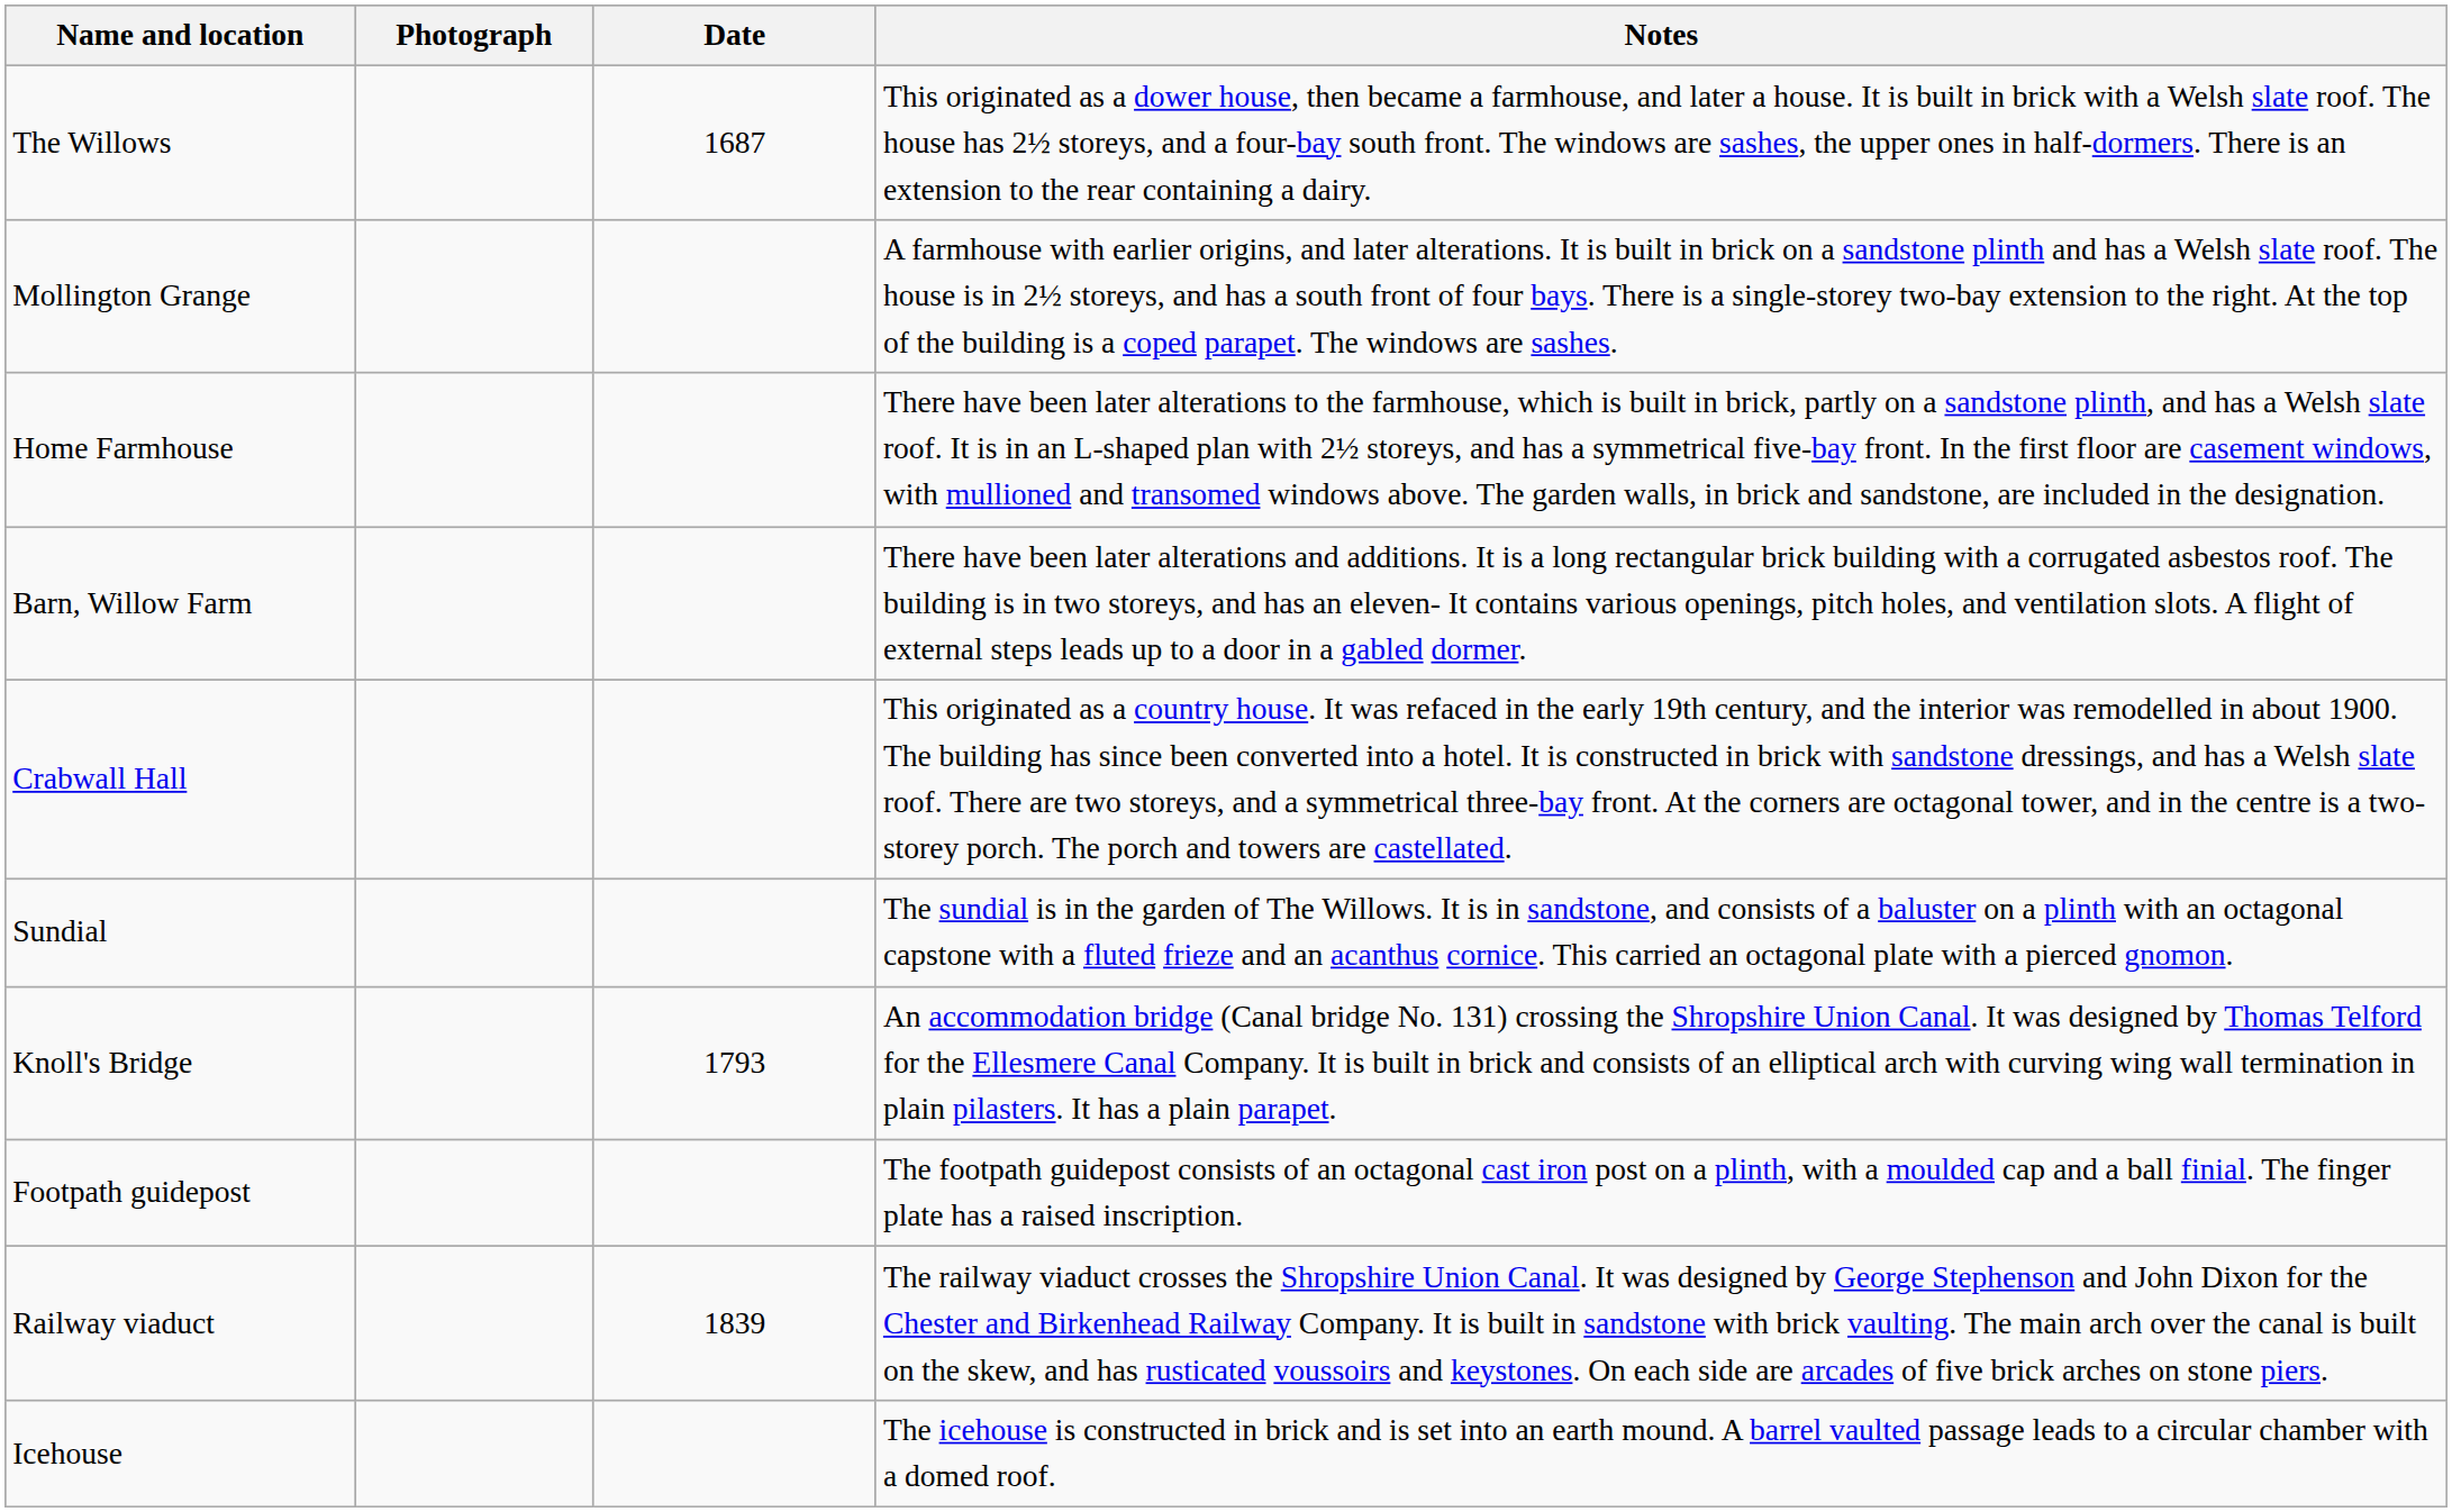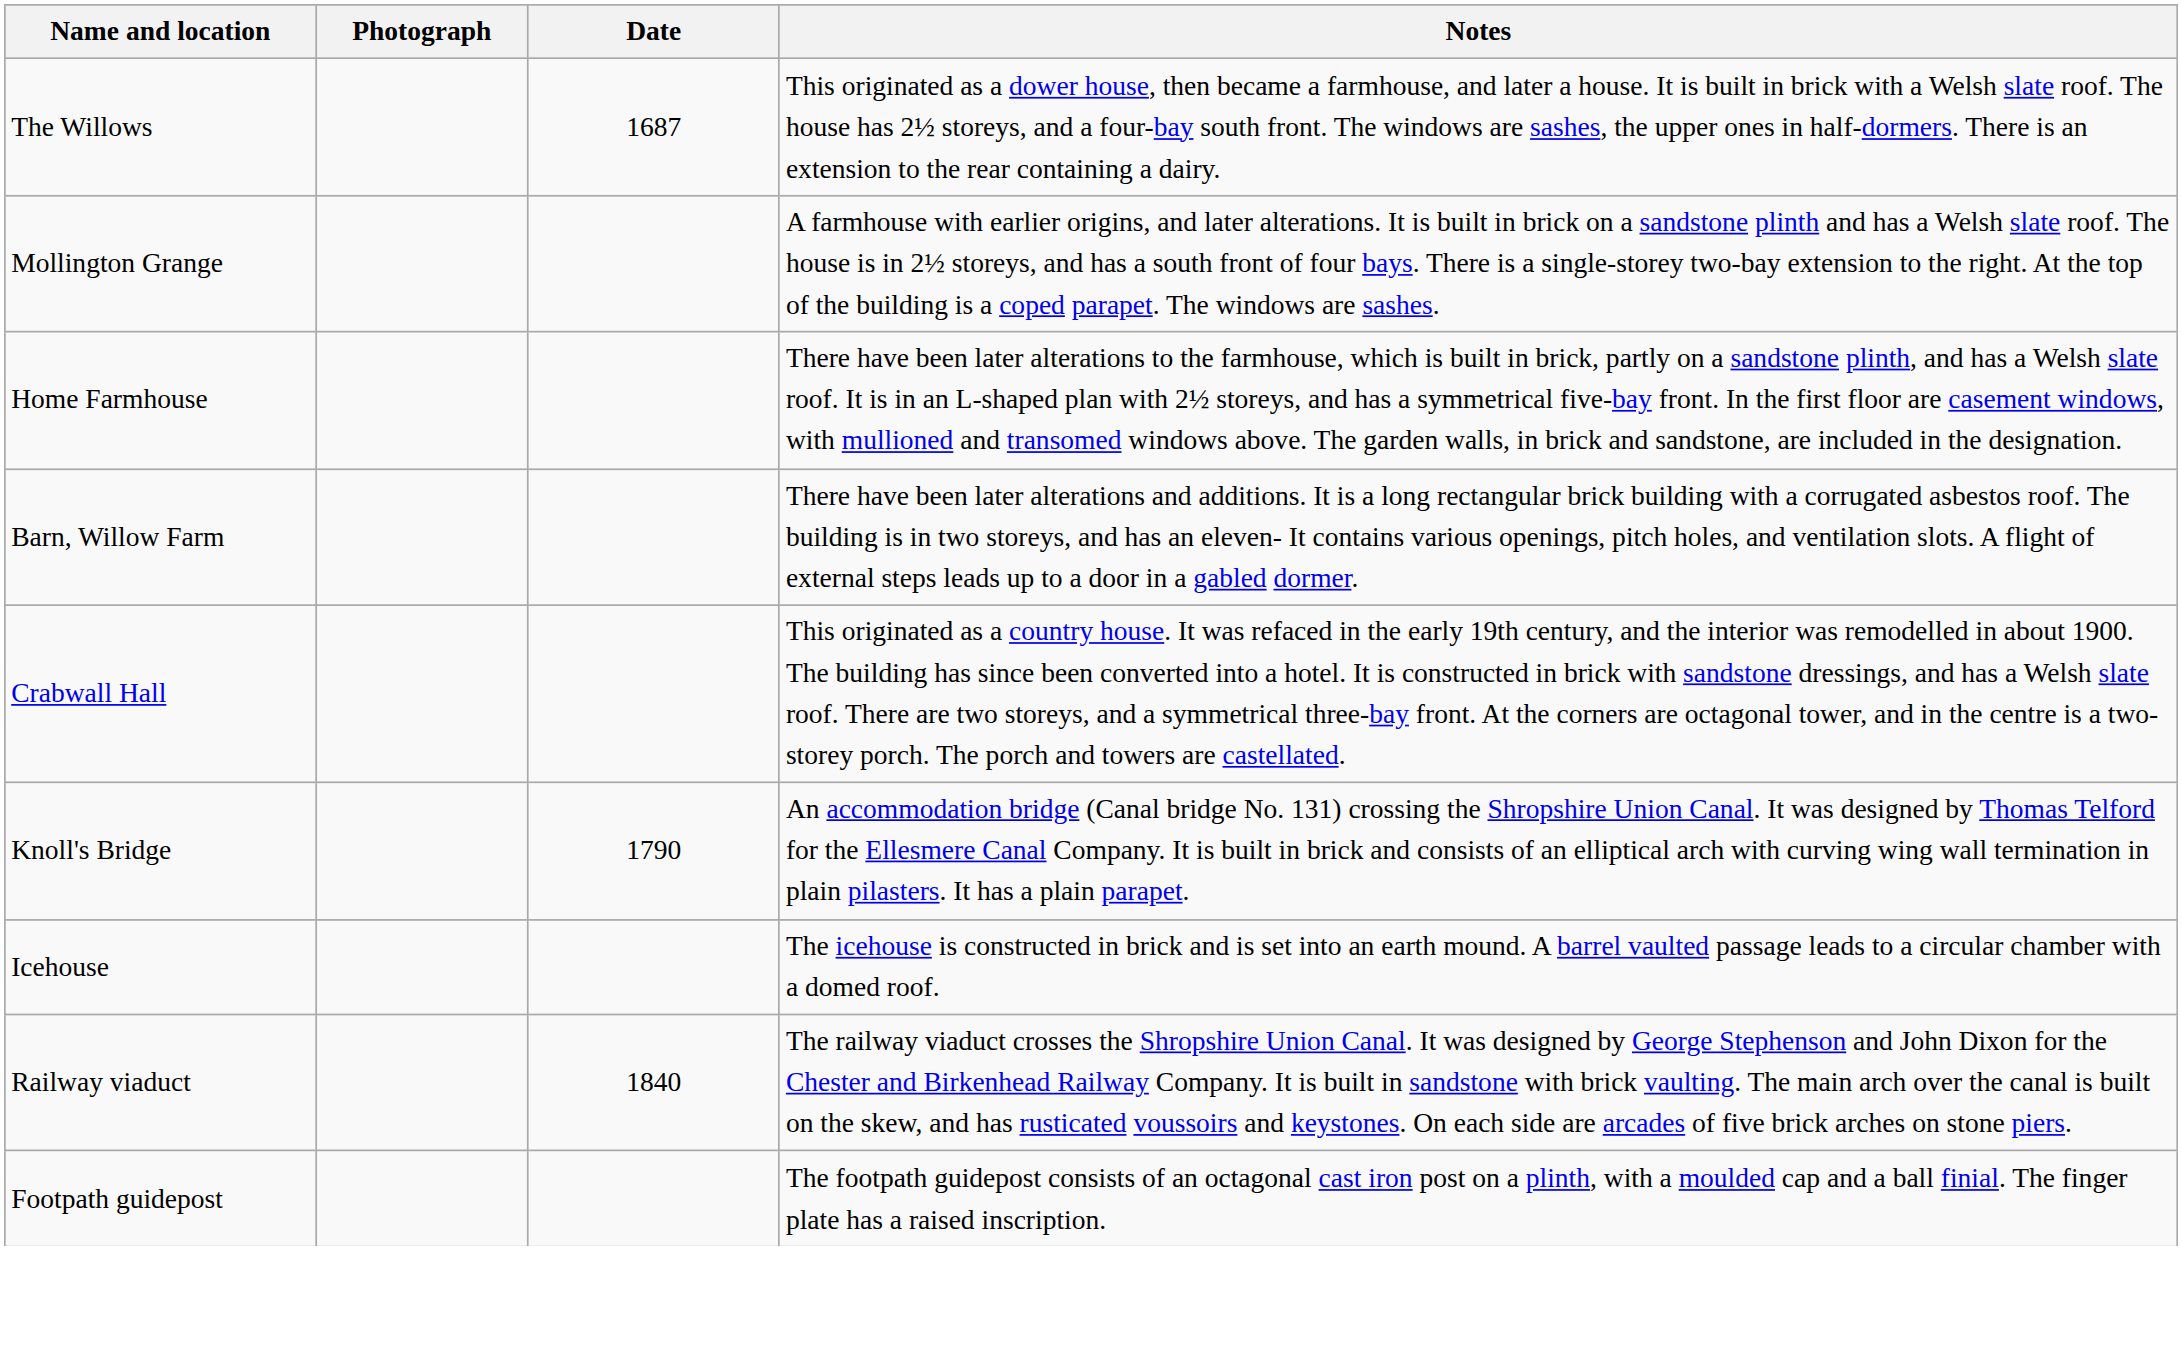 <table class="wikitable sortable plainrowheaders" style="width:100%;border:0px;text-align:left;line-height:150%;">
 <tr>
 <th scope="col" style="width:150px">Name and location</th>
 <th scope="col" style="width:100px" class="unsortable">Photograph</th>
 <th scope="col" style="width:120px">Date</th>
 <th scope="col" style="width:700px" class="unsortable">Notes</th>
 </tr>
 <tr>
 <td>The Willows<br><small></small></td>
 <td></td>
 <td align="center">1687</td>
 <td>This originated as a <a href='#'>dower house</a>, then became a farmhouse, and later a house. It is built in brick with a Welsh <a href='#'>slate</a> roof. The house has 2½ storeys, and a four-<a href='#'>bay</a> south front. The windows are <a href='#'>sashes</a>, the upper ones in half-<a href='#'>dormers</a>. There is an extension to the rear containing a dairy.</td>
 </tr>
 <tr>
 <td>Mollington Grange<br><small></small></td>
 <td></td>
 <td align="center"></td>
 <td>A farmhouse with earlier origins, and later alterations. It is built in brick on a <a href='#'>sandstone</a> <a href='#'>plinth</a> and has a Welsh <a href='#'>slate</a> roof. The house is in 2½ storeys, and has a south front of four <a href='#'>bays</a>. There is a single-storey two-bay extension to the right. At the top of the building is a <a href='#'>coped</a> <a href='#'>parapet</a>. The windows are <a href='#'>sashes</a>.</td>
 </tr>
 <tr>
 <td>Home Farmhouse<br><small></small></td>
 <td></td>
 <td align="center"></td>
 <td>There have been later alterations to the farmhouse, which is built in brick, partly on a <a href='#'>sandstone</a> <a href='#'>plinth</a>, and has a Welsh <a href='#'>slate</a> roof. It is in an L-shaped plan with 2½ storeys, and has a symmetrical five-<a href='#'>bay</a> front. In the first floor are <a href='#'>casement windows</a>, with <a href='#'>mullioned</a> and <a href='#'>transomed</a> windows above. The garden walls, in brick and sandstone, are included in the designation.</td>
 </tr>
 <tr>
 <td>Barn, Willow Farm<br><small></small></td>
 <td></td>
 <td align="center"></td>
 <td>There have been later alterations and additions. It is a long rectangular brick building with a corrugated asbestos roof. The building is in two storeys, and has an eleven- It contains various openings, pitch holes, and ventilation slots. A flight of external steps leads up to a door in a <a href='#'>gabled</a> <a href='#'>dormer</a>.</td>
 </tr>
 <tr>
 <td><a href='#'>Crabwall Hall</a><br><small></small></td>
 <td></td>
 <td align="center"></td>
 <td>This originated as a <a href='#'>country house</a>. It was refaced in the early 19th century, and the interior was remodelled in about 1900. The building has since been converted into a hotel. It is constructed in brick with <a href='#'>sandstone</a> dressings, and has a Welsh <a href='#'>slate</a> roof. There are two storeys, and a symmetrical three-<a href='#'>bay</a> front. At the corners are octagonal tower, and in the centre is a two-storey porch. The porch and towers are <a href='#'>castellated</a>.</td>
 </tr>
 <tr>
-<td>Sundial<br><small></small></td>
+<td>Knoll's Bridge<br><small></small></td>
+<td></td>
+<td align="center">1790</td>
+<td>An <a href='#'>accommodation bridge</a> (Canal bridge No. 131) crossing the <a href='#'>Shropshire Union Canal</a>. It was designed by <a href='#'>Thomas Telford</a> for the <a href='#'>Ellesmere Canal</a> Company. It is built in brick and consists of an elliptical arch with curving wing wall termination in plain <a href='#'>pilasters</a>. It has a plain <a href='#'>parapet</a>.</td>
+</tr>
+<tr>
+<td>Icehouse<br><small></small></td>
 <td></td>
 <td align="center"></td>
-<td>The <a href='#'>sundial</a> is in the garden of The Willows. It is in <a href='#'>sandstone</a>, and consists of a <a href='#'>baluster</a> on a <a href='#'>plinth</a> with an octagonal capstone with a <a href='#'>fluted</a> <a href='#'>frieze</a> and an <a href='#'>acanthus</a> <a href='#'>cornice</a>. This carried an octagonal plate with a pierced <a href='#'>gnomon</a>.</td>
+<td>The <a href='#'>icehouse</a> is constructed in brick and is set into an earth mound. A <a href='#'>barrel vaulted</a> passage leads to a circular chamber with a domed roof.</td>
 </tr>
 <tr>
-<td>Knoll's Bridge<br><small></small></td>
+<td>Railway viaduct<br><small></small></td>
 <td></td>
-<td align="center">1793</td>
-<td>An <a href='#'>accommodation bridge</a> (Canal bridge No. 131) crossing the <a href='#'>Shropshire Union Canal</a>. It was designed by <a href='#'>Thomas Telford</a> for the <a href='#'>Ellesmere Canal</a> Company. It is built in brick and consists of an elliptical arch with curving wing wall termination in plain <a href='#'>pilasters</a>. It has a plain <a href='#'>parapet</a>.</td>
+<td align="center">1840</td>
+<td>The railway viaduct crosses the <a href='#'>Shropshire Union Canal</a>. It was designed by <a href='#'>George Stephenson</a> and John Dixon for the <a href='#'>Chester and Birkenhead Railway</a> Company. It is built in <a href='#'>sandstone</a> with brick <a href='#'>vaulting</a>. The main arch over the canal is built on the skew, and has <a href='#'>rusticated</a> <a href='#'>voussoirs</a> and <a href='#'>keystones</a>. On each side are <a href='#'>arcades</a> of five brick arches on stone <a href='#'>piers</a>.</td>
 </tr>
 <tr>
 <td>Footpath guidepost<br><small></small></td>
 <td></td>
 <td align="center"></td>
 <td>The footpath guidepost consists of an octagonal <a href='#'>cast iron</a> post on a <a href='#'>plinth</a>, with a <a href='#'>moulded</a> cap and a ball <a href='#'>finial</a>. The finger plate has a raised inscription.</td>
 </tr>
 <tr>
-<td>Railway viaduct<br><small></small></td>
-<td></td>
-<td align="center">1839</td>
-<td>The railway viaduct crosses the <a href='#'>Shropshire Union Canal</a>. It was designed by <a href='#'>George Stephenson</a> and John Dixon for the <a href='#'>Chester and Birkenhead Railway</a> Company. It is built in <a href='#'>sandstone</a> with brick <a href='#'>vaulting</a>. The main arch over the canal is built on the skew, and has <a href='#'>rusticated</a> <a href='#'>voussoirs</a> and <a href='#'>keystones</a>. On each side are <a href='#'>arcades</a> of five brick arches on stone <a href='#'>piers</a>.</td>
-</tr>
-<tr>
-<td>Icehouse<br><small></small></td>
-<td></td>
-<td align="center"></td>
-<td>The <a href='#'>icehouse</a> is constructed in brick and is set into an earth mound. A <a href='#'>barrel vaulted</a> passage leads to a circular chamber with a domed roof.</td>
-</tr>
-<tr>
 </tr>
 </table>
